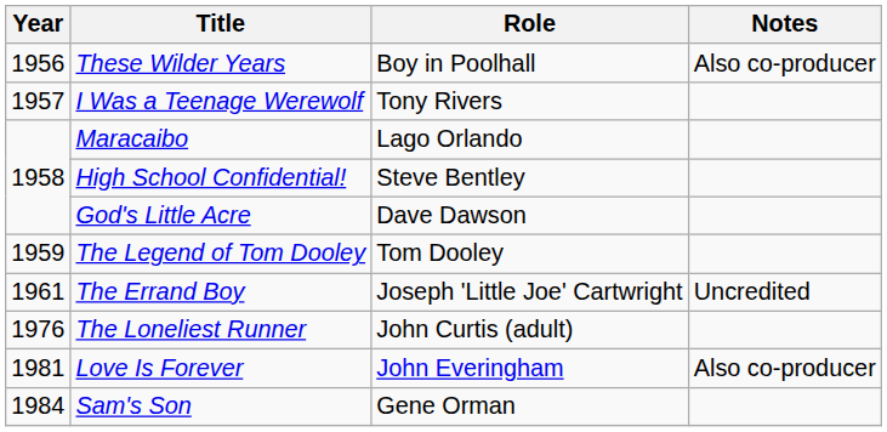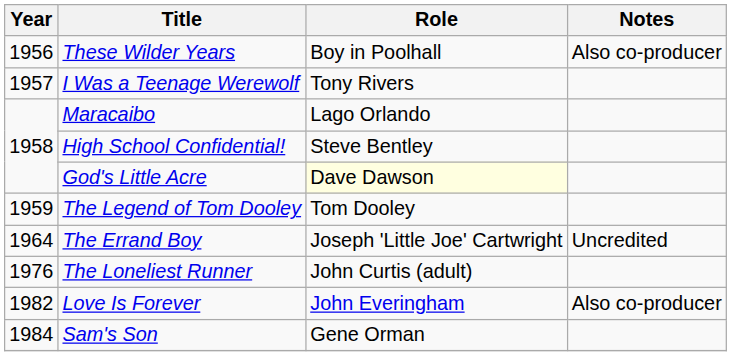 <table class="wikitable sortable">
 <tr>
 <th>Year</th>
 <th>Title</th>
 <th>Role</th>
 <th class=unsortable>Notes</th>
 </tr>
 <tr>
 <td>1956</td>
 <td><em><a href='#'>These Wilder Years</a></em></td>
 <td>Boy in Poolhall</td>
 <td>Also co-producer</td>
 </tr>
 <tr>
 <td>1957</td>
 <td><em><a href='#'>I Was a Teenage Werewolf</a></em></td>
 <td>Tony Rivers</td>
 <td></td>
 </tr>
 <tr>
 <td rowspan="3">1958</td>
 <td><em><a href='#'>Maracaibo</a></em></td>
 <td>Lago Orlando</td>
 <td></td>
 </tr>
 <tr>
 <td><em><a href='#'>High School Confidential!</a></em></td>
 <td>Steve Bentley</td>
 <td></td>
 </tr>
 <tr>
 <td><em><a href='#'>God's Little Acre</a></em></td>
-<td>Dave Dawson</td>
+<td style="background: lightyellow;">Dave Dawson</td>
 <td></td>
 </tr>
 <tr>
 <td>1959</td>
 <td><em><a href='#'>The Legend of Tom Dooley</a></em></td>
 <td>Tom Dooley</td>
 <td></td>
 </tr>
 <tr>
-<td>1961</td>
+<td>1964</td>
 <td><em><a href='#'>The Errand Boy</a></em></td>
 <td>Joseph 'Little Joe' Cartwright</td>
 <td>Uncredited</td>
 </tr>
 <tr>
 <td>1976</td>
 <td><em><a href='#'>The Loneliest Runner</a></em></td>
 <td>John Curtis (adult)</td>
 <td></td>
 </tr>
 <tr>
-<td>1981</td>
+<td>1982</td>
 <td><em><a href='#'>Love Is Forever</a></em></td>
 <td><a href='#'>John Everingham</a></td>
 <td>Also co-producer</td>
 </tr>
 <tr>
 <td>1984</td>
 <td><em><a href='#'>Sam's Son</a></em></td>
 <td>Gene Orman</td>
 <td></td>
 </tr>
 <tr>
 </tr>
 </table>
